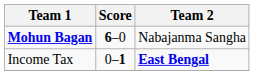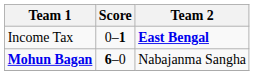 <table class="wikitable" style="text-align:left">
 <tr>
 <th>Team 1</th>
 <th>Score</th>
 <th>Team 2</th>
 </tr>
 <tr>
+<td>Income Tax</td>
+<td align="center">0–<strong>1</strong></td>
+<td><a href='#'><strong>East Bengal</strong></a></td>
+</tr>
+<tr>
 <td><strong><a href='#'>Mohun Bagan</a></strong></td>
 <td align="center"><strong>6</strong>–0</td>
 <td>Nabajanma Sangha</td>
 </tr>
 <tr>
-<td>Income Tax</td>
-<td align="center">0–<strong>1</strong></td>
-<td><a href='#'><strong>East Bengal</strong></a></td>
-</tr>
-<tr>
 </tr>
 </table>
